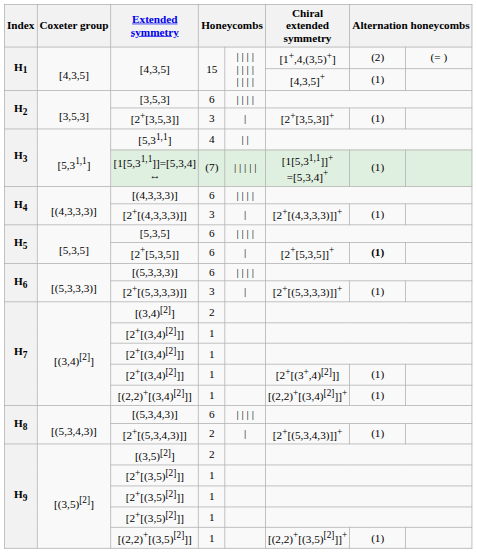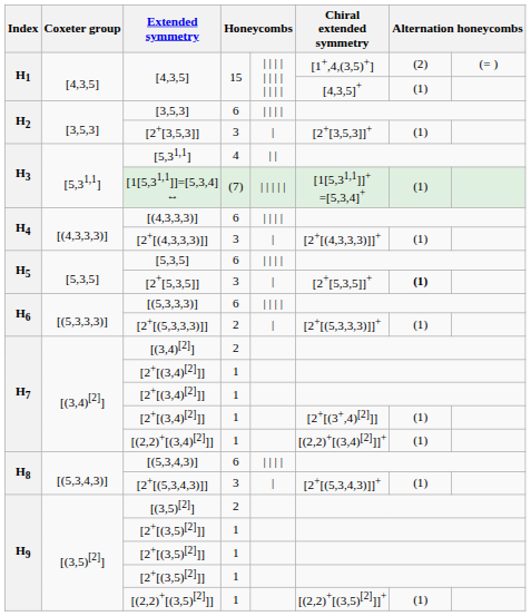 <table class=wikitable>
 <tr>
 <th>Index</th>
 <th>Coxeter group</th>
 <th><a href='#'>Extended<br>symmetry</a></th>
 <th colspan=2>Honeycombs</th>
 <th>Chiral<br>extended<br>symmetry</th>
 <th colspan=2>Alternation honeycombs</th>
 </tr>
 <tr align=center>
 <th rowspan=2>H<sub>1</sub></th>
 <td rowspan=2><br>[4,3,5]<br></td>
 <td rowspan=2>[4,3,5]<br></td>
 <td rowspan=2>15</td>
 <td rowspan=2> |  |  |  | <br> |  |  |  | <br> |  |  |  | </td>
 <td>[1<sup>+</sup>,4,(3,5)<sup>+</sup>]</td>
 <td>(2)</td>
 <td> (= )<br></td>
 </tr>
 <tr align=center>
 <td>[4,3,5]<sup>+</sup></td>
 <td>(1)</td>
 <td></td>
 </tr>
 <tr align=center>
 <th rowspan=2>H<sub>2</sub></th>
 <td rowspan=2><br>[3,5,3]<br></td>
 <td>[3,5,3]<br></td>
 <td>6</td>
 <td> |  |  |  | </td>
 <td colspan=3></td>
 </tr>
 <tr align=center>
 <td>[2<sup>+</sup>[3,5,3]]<br></td>
 <td>3</td>
 <td> | </td>
 <td>[2<sup>+</sup>[3,5,3]]<sup>+</sup></td>
 <td>(1)</td>
 <td></td>
 </tr>
 <tr align=center>
 <th rowspan=2>H<sub>3</sub></th>
 <td rowspan=2><br>[5,3<sup>1,1</sup>]<br></td>
 <td>[5,3<sup>1,1</sup>]<br></td>
 <td>4</td>
 <td> |  | </td>
 <td colspan=3></td>
 </tr>
 <tr BGCOLOR="#e0f0e0" align=center>
 <td>[1[5,3<sup>1,1</sup>]]=[5,3,4]<br> ↔ </td>
 <td>(7)</td>
 <td> |  |  |  |  | </td>
 <td>[1[5,3<sup>1,1</sup>]]<sup>+</sup><br>=[5,3,4]<sup>+</sup></td>
 <td>(1)</td>
 <td></td>
 </tr>
 <tr align=center>
 <th rowspan=2>H<sub>4</sub></th>
 <td rowspan=2><br>[(4,3,3,3)]<br></td>
 <td>[(4,3,3,3)]</td>
 <td>6</td>
 <td> |  |  |  | </td>
 <td colspan=3></td>
 </tr>
 <tr align=center>
 <td>[2<sup>+</sup>[(4,3,3,3)]]<br></td>
 <td>3</td>
 <td> | </td>
 <td>[2<sup>+</sup>[(4,3,3,3)]]<sup>+</sup></td>
 <td>(1)</td>
 <td></td>
 </tr>
 <tr align=center>
 <th rowspan=2>H<sub>5</sub></th>
 <td rowspan=2><br>[5,3,5]<br></td>
 <td>[5,3,5]<br></td>
 <td>6</td>
 <td> |  |  |  | </td>
 <td colspan=3></td>
 </tr>
 <tr align=center>
 <td>[2<sup>+</sup>[5,3,5]]<br></td>
-<td>6</td>
+<td>3</td>
 <td> | </td>
 <td>[2<sup>+</sup>[5,3,5]]<sup>+</sup></td>
 <td><strong>(1)</strong></td>
 <td></td>
 </tr>
 <tr align=center>
 <th rowspan=2>H<sub>6</sub></th>
 <td rowspan=2><br>[(5,3,3,3)]<br></td>
 <td>[(5,3,3,3)]</td>
 <td>6</td>
 <td> |  |  |  | </td>
 <td colspan=3></td>
 </tr>
 <tr align=center>
 <td>[2<sup>+</sup>[(5,3,3,3)]]<br></td>
-<td>3</td>
+<td>2</td>
 <td> | </td>
 <td>[2<sup>+</sup>[(5,3,3,3)]]<sup>+</sup></td>
 <td>(1)</td>
 <td></td>
 </tr>
 <tr align=center>
 <th rowspan=5>H<sub>7</sub></th>
 <td rowspan=5><br>[(3,4)<sup>[2]</sup>]<br></td>
 <td>[(3,4)<sup>[2]</sup>]</td>
 <td>2</td>
 <td></td>
 <td colspan=3></td>
 </tr>
 <tr align=center>
 <td>[2<sup>+</sup>[(3,4)<sup>[2]</sup>]]<br></td>
 <td>1</td>
 <td></td>
 <td colspan=3></td>
 </tr>
 <tr align=center>
 <td>[2<sup>+</sup>[(3,4)<sup>[2]</sup>]]<br></td>
 <td>1</td>
 <td></td>
 <td colspan=3></td>
 </tr>
 <tr align=center>
 <td>[2<sup>+</sup>[(3,4)<sup>[2]</sup>]]<br></td>
 <td>1</td>
 <td></td>
 <td>[2<sup>+</sup>[(3<sup>+</sup>,4)<sup>[2]</sup>]]</td>
 <td>(1)</td>
 <td></td>
 </tr>
 <tr align=center>
 <td>[(2,2)<sup>+</sup>[(3,4)<sup>[2]</sup>]]<br></td>
 <td>1</td>
 <td></td>
 <td>[(2,2)<sup>+</sup>[(3,4)<sup>[2]</sup>]]<sup>+</sup></td>
 <td>(1)</td>
 <td></td>
 </tr>
 <tr align=center>
 <th rowspan=2>H<sub>8</sub></th>
 <td rowspan=2><br>[(5,3,4,3)]<br></td>
 <td>[(5,3,4,3)]</td>
 <td>6</td>
 <td> |  |  |  | </td>
 <td colspan=3></td>
 </tr>
 <tr align=center>
 <td>[2<sup>+</sup>[(5,3,4,3)]]<br></td>
-<td>2</td>
+<td>3</td>
 <td> | </td>
 <td>[2<sup>+</sup>[(5,3,4,3)]]<sup>+</sup></td>
 <td>(1)</td>
 <td></td>
 </tr>
 <tr align=center>
 <th rowspan=5>H<sub>9</sub></th>
 <td rowspan=5><br>[(3,5)<sup>[2]</sup>]<br></td>
 <td>[(3,5)<sup>[2]</sup>]</td>
 <td>2</td>
 <td></td>
 <td colspan=3></td>
 </tr>
 <tr align=center>
 <td>[2<sup>+</sup>[(3,5)<sup>[2]</sup>]]<br></td>
 <td>1</td>
 <td></td>
 <td colspan=3></td>
 </tr>
 <tr align=center>
 <td>[2<sup>+</sup>[(3,5)<sup>[2]</sup>]]<br></td>
 <td>1</td>
 <td></td>
 <td colspan=3></td>
 </tr>
 <tr align=center>
 <td>[2<sup>+</sup>[(3,5)<sup>[2]</sup>]]<br></td>
 <td>1</td>
 <td></td>
 <td colspan=3></td>
 </tr>
 <tr align=center>
 <td>[(2,2)<sup>+</sup>[(3,5)<sup>[2]</sup>]]<br></td>
 <td>1</td>
 <td></td>
 <td>[(2,2)<sup>+</sup>[(3,5)<sup>[2]</sup>]]<sup>+</sup></td>
 <td>(1)</td>
 <td></td>
 </tr>
 </table>
